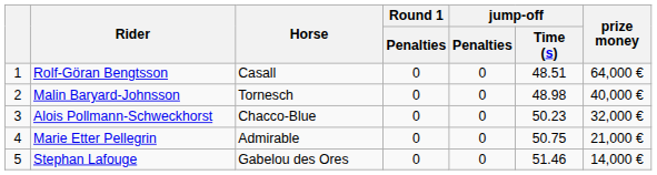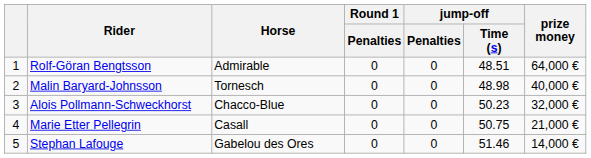 <table class="wikitable" style="font-size: 90%">
 <tr>
 <th rowspan=2 width=20></th>
 <th rowspan=2 width=210>Rider</th>
 <th rowspan=2 width=150>Horse</th>
 <th>Round 1</th>
 <th colspan=2>jump-off</th>
 <th rowspan=2 width=65>prize<br>money</th>
 </tr>
 <tr>
 <th width=50>Penalties</th>
 <th width=60>Penalties</th>
 <th width=65>Time<br>(<a href='#'>s</a>)</th>
 </tr>
 <tr>
 <td align=center>1</td>
 <td> <a href='#'>Rolf-Göran Bengtsson</a></td>
-<td>Casall</td>
+<td>Admirable</td>
 <td align=center>0</td>
 <td align=center>0</td>
 <td align=center>48.51</td>
 <td align=center>64,000 €</td>
 </tr>
 <tr>
 <td align=center>2</td>
 <td> <a href='#'>Malin Baryard-Johnsson</a></td>
 <td>Tornesch</td>
 <td align=center>0</td>
 <td align=center>0</td>
 <td align=center>48.98</td>
 <td align=center>40,000 €</td>
 </tr>
 <tr>
 <td align=center>3</td>
 <td> <a href='#'>Alois Pollmann-Schweckhorst</a></td>
 <td>Chacco-Blue</td>
 <td align=center>0</td>
 <td align=center>0</td>
 <td align=center>50.23</td>
 <td align=center>32,000 €</td>
 </tr>
 <tr>
 <td align=center>4</td>
 <td>  <a href='#'>Marie Etter Pellegrin</a></td>
-<td>Admirable</td>
+<td>Casall</td>
 <td align=center>0</td>
 <td align=center>0</td>
 <td align=center>50.75</td>
 <td align=center>21,000 €</td>
 </tr>
 <tr>
 <td align=center>5</td>
 <td> <a href='#'>Stephan Lafouge</a></td>
 <td>Gabelou des Ores</td>
 <td align=center>0</td>
 <td align=center>0</td>
 <td align=center>51.46</td>
 <td align=center>14,000 €</td>
 </tr>
 </table>
